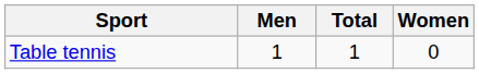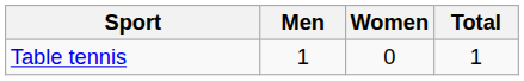 <table class="wikitable sortable" style="text-align:center;">
 <tr>
 <th width=180>Sport</th>
 <th width=55>Men</th>
+<th width=55>Women</th>
 <th width=55>Total</th>
-<th width=55>Women</th>
 </tr>
 <tr>
 <td align=left><a href='#'>Table tennis</a></td>
 <td>1</td>
+<td>0</td>
 <td>1</td>
-<td>0</td>
 </tr>
 </table>
